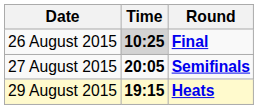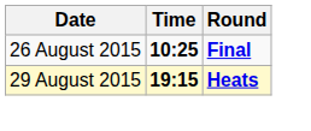 <table class="wikitable">
 <tr>
 <th>Date</th>
 <th>Time</th>
 <th>Round</th>
 </tr>
 <tr>
 <td>26 August 2015</td>
-<td style="background: lightgrey;"><strong>10:25</strong></td>
+<td><strong>10:25</strong></td>
 <td><strong><a href='#'>Final</a></strong></td>
-</tr>
-<tr>
-<td>27 August 2015</td>
-<td><strong>20:05</strong></td>
-<td><strong><a href='#'>Semifinals</a></strong></td>
 </tr>
 <tr style=background:lemonchiffon>
 <td>29 August 2015</td>
 <td><strong>19:15</strong></td>
 <td><strong><a href='#'>Heats</a></strong></td>
 </tr>
 </table>
